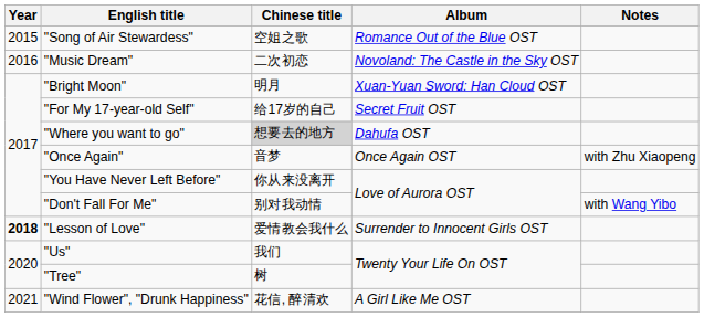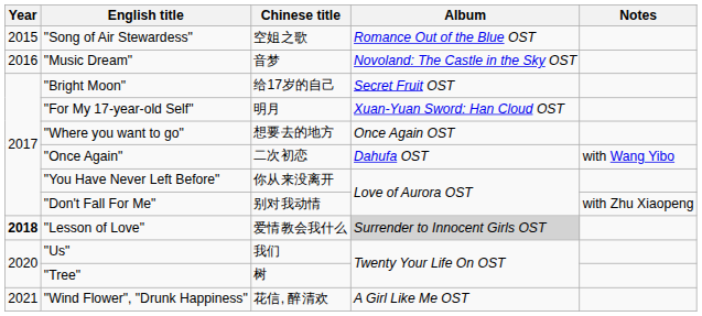 <table class="wikitable">
 <tr>
 <th>Year</th>
 <th>English title</th>
 <th>Chinese title</th>
 <th>Album</th>
 <th>Notes</th>
 </tr>
 <tr>
 <td rowspan="1">2015</td>
 <td>"Song of Air Stewardess"</td>
 <td>空姐之歌</td>
 <td><em><a href='#'>Romance Out of the Blue</a> OST</em></td>
 <td></td>
 </tr>
 <tr>
 <td rowspan="1">2016</td>
 <td>"Music Dream"</td>
-<td>二次初恋</td>
+<td>音梦</td>
 <td><em><a href='#'>Novoland: The Castle in the Sky</a> OST</em></td>
 <td></td>
 </tr>
 <tr>
 <td rowspan=6>2017</td>
 <td>"Bright Moon"</td>
+<td>给17岁的自己</td>
+<td><em><a href='#'>Secret Fruit</a> OST</em></td>
+<td></td>
+</tr>
+<tr>
+<td>"For My 17-year-old Self"</td>
 <td>明月</td>
 <td><em><a href='#'>Xuan-Yuan Sword: Han Cloud</a> OST</em></td>
 <td></td>
 </tr>
 <tr>
-<td>"For My 17-year-old Self"</td>
-<td>给17岁的自己</td>
-<td><em><a href='#'>Secret Fruit</a> OST</em></td>
-<td></td>
-</tr>
-<tr>
 <td>"Where you want to go"</td>
-<td style="background: lightgrey;">想要去的地方</td>
-<td><em><a href='#'>Dahufa</a> OST</em></td>
+<td>想要去的地方</td>
+<td><em>Once Again OST</em></td>
 <td></td>
 </tr>
 <tr>
 <td>"Once Again"</td>
-<td>音梦</td>
-<td><em>Once Again OST</em></td>
-<td>with Zhu Xiaopeng</td>
+<td>二次初恋</td>
+<td><em><a href='#'>Dahufa</a> OST</em></td>
+<td>with <a href='#'>Wang Yibo</a></td>
 </tr>
 <tr>
 <td>"You Have Never Left Before"</td>
 <td>你从来没离开</td>
 <td rowspan=2><em>Love of Aurora OST</em></td>
 <td></td>
 </tr>
 <tr>
 <td>"Don't Fall For Me"</td>
 <td>别对我动情</td>
-<td>with <a href='#'>Wang Yibo</a></td>
+<td>with Zhu Xiaopeng</td>
 </tr>
 <tr>
 <td rowspan=1><strong>2018</strong></td>
 <td>"Lesson of Love"</td>
 <td>爱情教会我什么</td>
-<td><em>Surrender to Innocent Girls OST</em></td>
+<td style="background: lightgrey;"><em>Surrender to Innocent Girls OST</em></td>
 <td></td>
 </tr>
 <tr>
 <td rowspan=2>2020</td>
 <td>"Us"</td>
 <td>我们</td>
 <td rowspan=2><em>Twenty Your Life On OST</em></td>
 <td></td>
 </tr>
 <tr>
 <td>"Tree"</td>
 <td>树</td>
 <td></td>
 </tr>
 <tr>
 <td rowspan=2>2021</td>
 <td>"Wind Flower", "Drunk Happiness"</td>
 <td>花信, 醉清欢</td>
 <td rowspan=2><em>A Girl Like Me OST</em></td>
 <td></td>
 </tr>
 </table>
